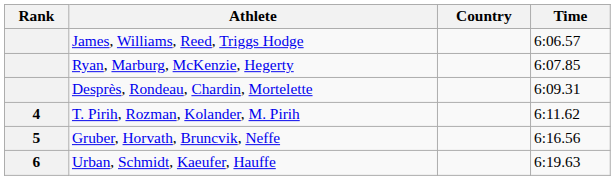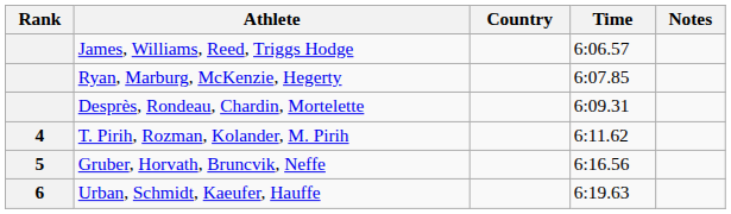 <table class="wikitable sortable" width=50%>
 <tr>
 <th>Rank</th>
 <th>Athlete</th>
 <th>Country</th>
 <th>Time</th>
+<th>Notes</th>
 </tr>
 <tr>
 <th></th>
 <td><a href='#'>James</a>, <a href='#'>Williams</a>, <a href='#'>Reed</a>, <a href='#'>Triggs Hodge</a></td>
 <td></td>
 <td>6:06.57</td>
+<td></td>
 </tr>
 <tr>
 <th></th>
 <td><a href='#'>Ryan</a>, <a href='#'>Marburg</a>, <a href='#'>McKenzie</a>, <a href='#'>Hegerty</a></td>
 <td></td>
 <td>6:07.85</td>
+<td></td>
 </tr>
 <tr>
 <th></th>
 <td><a href='#'>Desprès</a>, <a href='#'>Rondeau</a>, <a href='#'>Chardin</a>, <a href='#'>Mortelette</a></td>
 <td></td>
 <td>6:09.31</td>
+<td></td>
 </tr>
 <tr>
 <th>4</th>
 <td><a href='#'>T. Pirih</a>, <a href='#'>Rozman</a>, <a href='#'>Kolander</a>, <a href='#'>M. Pirih</a></td>
 <td></td>
 <td>6:11.62</td>
+<td></td>
 </tr>
 <tr>
 <th>5</th>
 <td><a href='#'>Gruber</a>, <a href='#'>Horvath</a>, <a href='#'>Bruncvik</a>, <a href='#'>Neffe</a></td>
 <td></td>
 <td>6:16.56</td>
+<td></td>
 </tr>
 <tr>
 <th>6</th>
 <td><a href='#'>Urban</a>, <a href='#'>Schmidt</a>, <a href='#'>Kaeufer</a>, <a href='#'>Hauffe</a></td>
 <td></td>
 <td>6:19.63</td>
+<td></td>
 </tr>
 </table>
